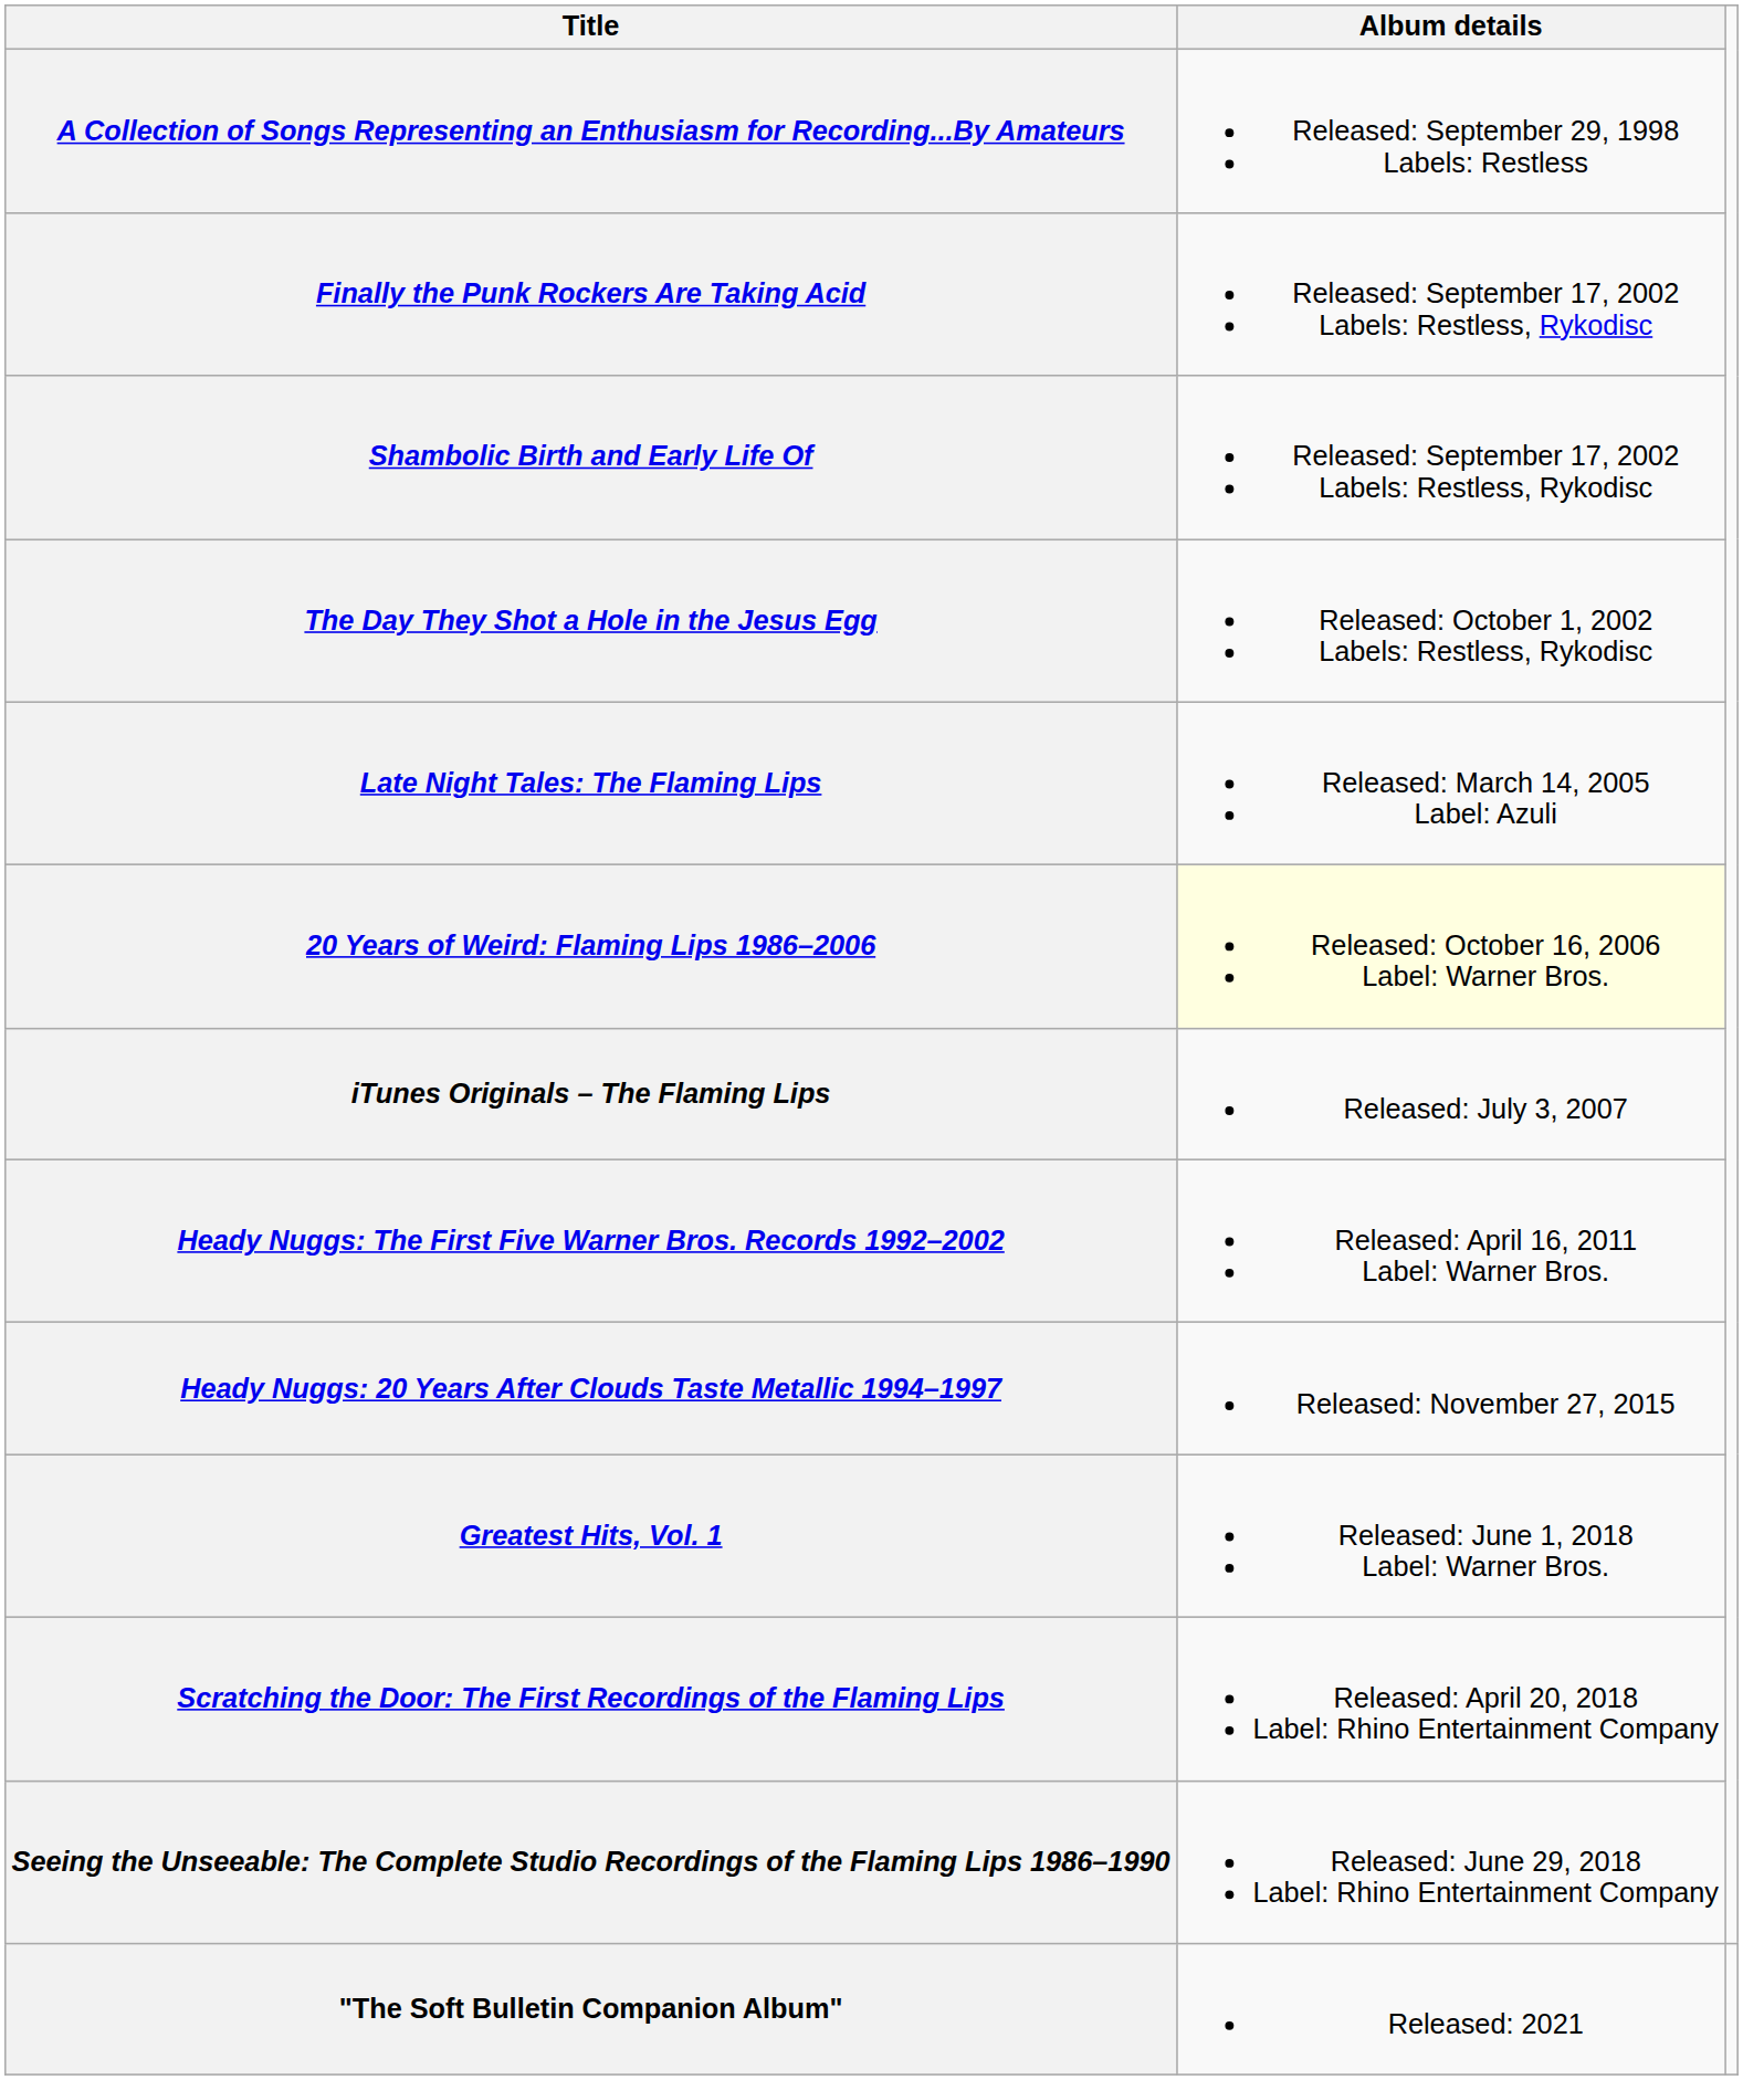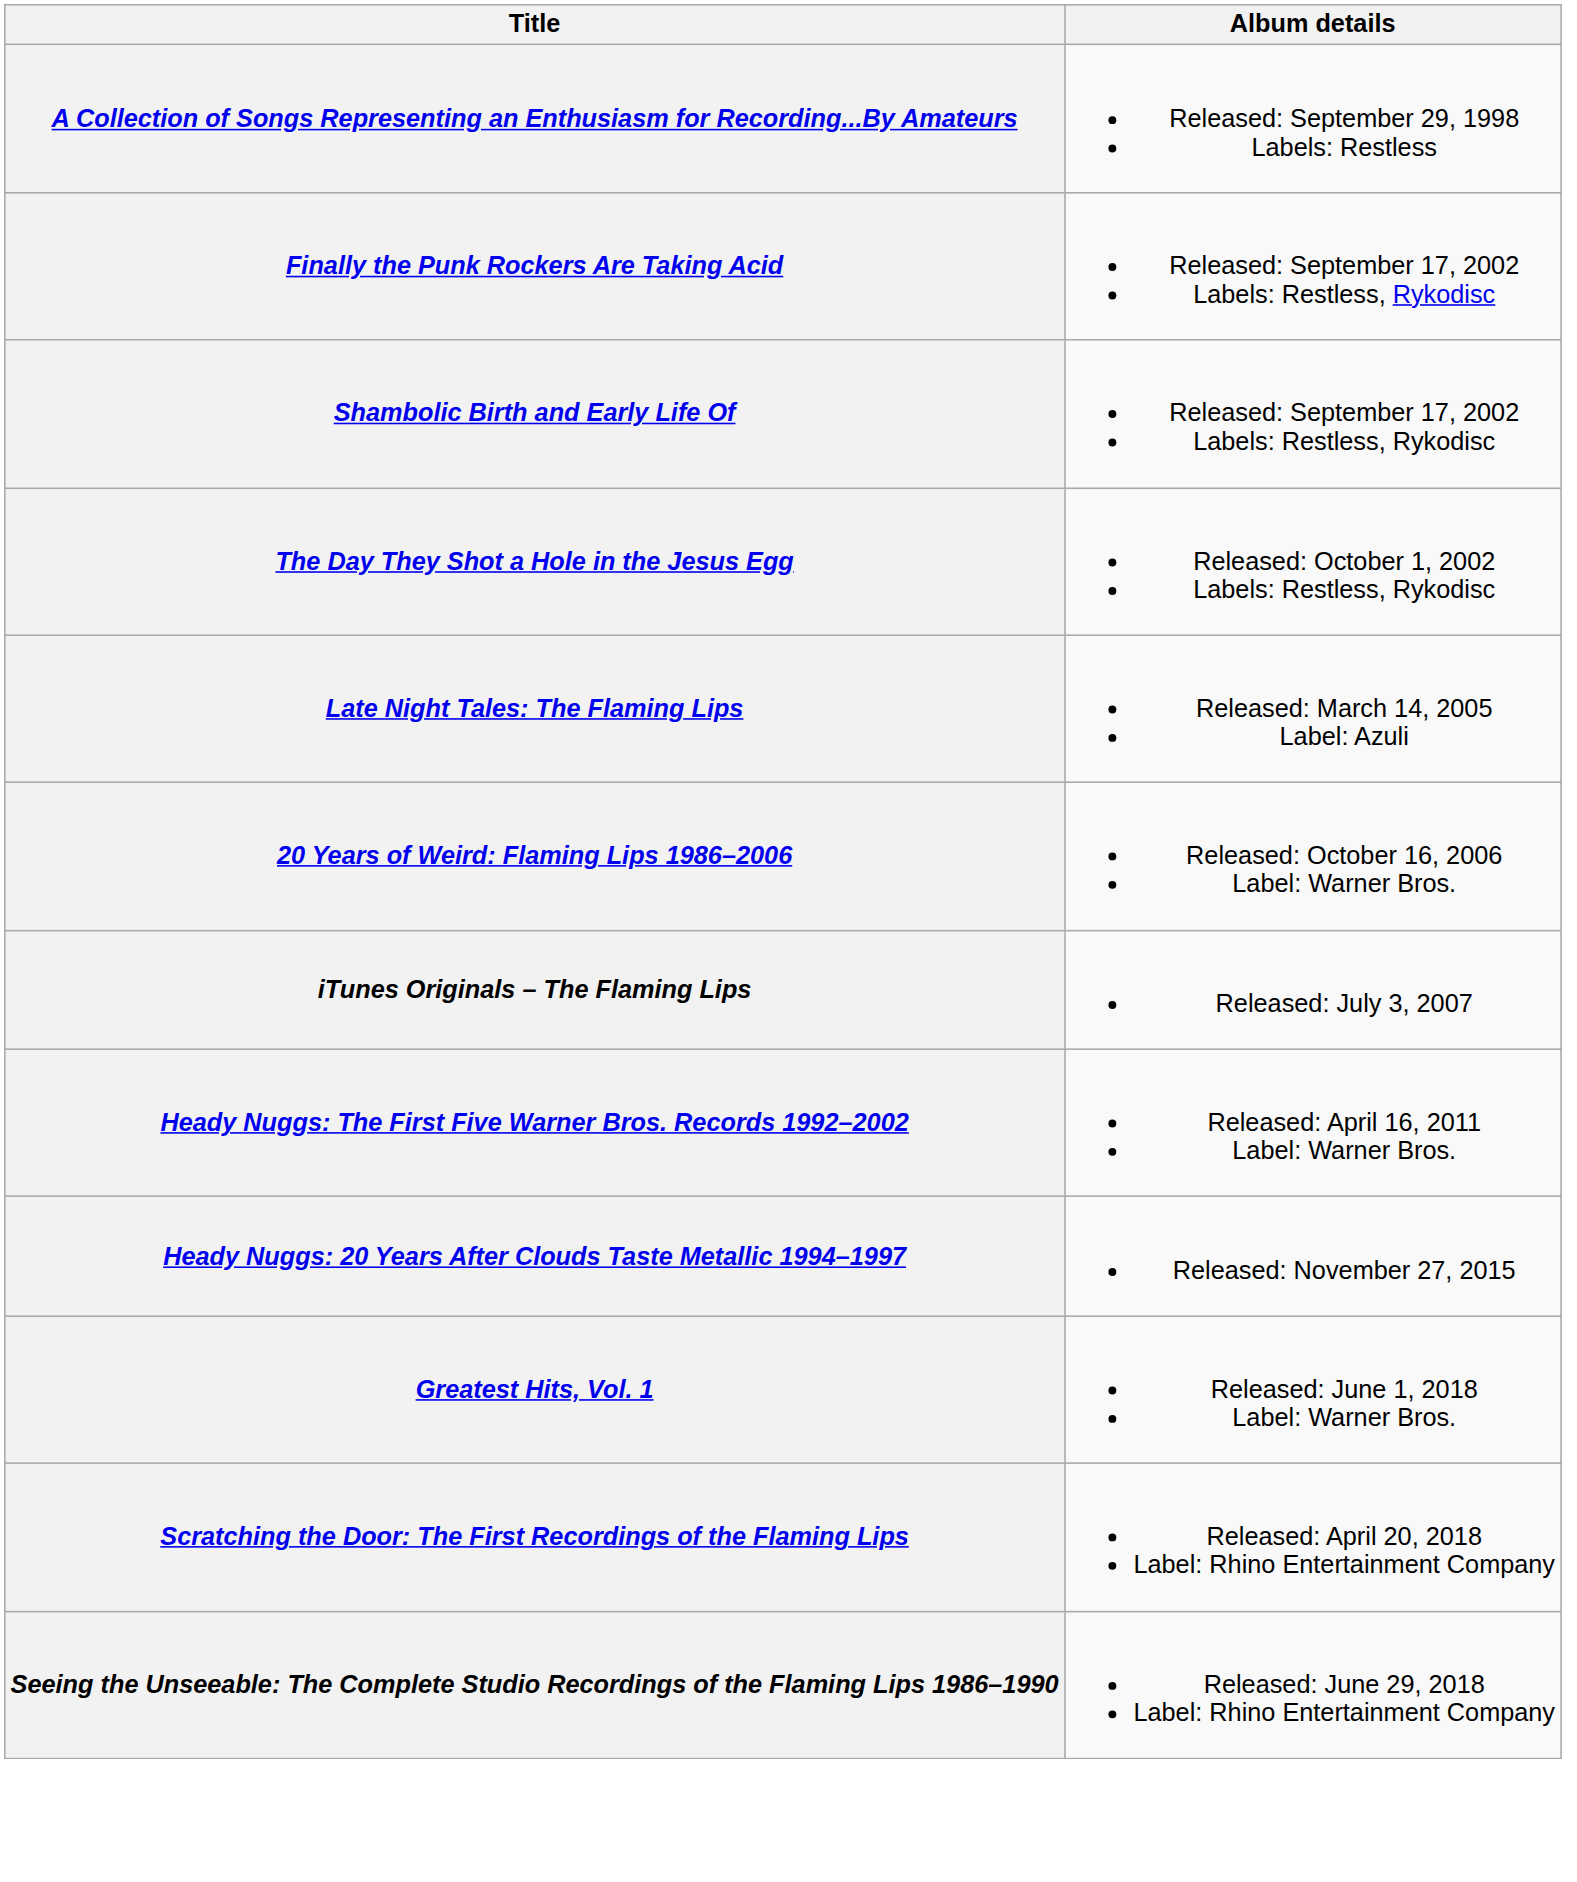 <table class="wikitable plainrowheaders" style="text-align:center;">
 <tr>
 <th scope="col">Title</th>
 <th scope="col">Album details</th>
 </tr>
 <tr>
 <th scope="row"><em><a href='#'>A Collection of Songs Representing an Enthusiasm for Recording...By Amateurs</a></em></th>
 <td><br><ul><li>Released: September 29, 1998</li><li>Labels: Restless</li></ul></td>
 </tr>
 <tr>
 <th scope="row"><em><a href='#'>Finally the Punk Rockers Are Taking Acid</a></em></th>
 <td><br><ul><li>Released: September 17, 2002</li><li>Labels: Restless, <a href='#'>Rykodisc</a></li></ul></td>
 </tr>
 <tr>
 <th scope="row"><em><a href='#'>Shambolic Birth and Early Life Of</a></em></th>
 <td><br><ul><li>Released: September 17, 2002</li><li>Labels: Restless, Rykodisc</li></ul></td>
 </tr>
 <tr>
 <th scope="row"><em><a href='#'>The Day They Shot a Hole in the Jesus Egg</a></em></th>
 <td><br><ul><li>Released: October 1, 2002</li><li>Labels: Restless, Rykodisc</li></ul></td>
 </tr>
 <tr>
 <th scope="row"><em><a href='#'>Late Night Tales: The Flaming Lips</a></em></th>
 <td><br><ul><li>Released: March 14, 2005</li><li>Label: Azuli</li></ul></td>
 </tr>
 <tr>
 <th scope="row"><em><a href='#'>20 Years of Weird: Flaming Lips 1986–2006</a></em></th>
-<td style="background: lightyellow;"><br><ul><li>Released: October 16, 2006</li><li>Label: Warner Bros.</li></ul></td>
+<td><br><ul><li>Released: October 16, 2006</li><li>Label: Warner Bros.</li></ul></td>
 </tr>
 <tr>
 <th scope="row"><em>iTunes Originals – The Flaming Lips</em></th>
 <td><br><ul><li>Released: July 3, 2007</li></ul></td>
 </tr>
 <tr>
 <th scope="row"><em><a href='#'>Heady Nuggs: The First Five Warner Bros. Records 1992–2002</a></em></th>
 <td><br><ul><li>Released: April 16, 2011</li><li>Label: Warner Bros.</li></ul></td>
 </tr>
 <tr>
 <th scope="row"><em><a href='#'>Heady Nuggs: 20 Years After Clouds Taste Metallic 1994–1997</a></em></th>
 <td><br><ul><li>Released: November 27, 2015</li></ul></td>
 </tr>
 <tr>
 <th scope="row"><em><a href='#'>Greatest Hits, Vol. 1</a></em></th>
 <td><br><ul><li>Released: June 1, 2018</li><li>Label: Warner Bros.</li></ul></td>
 </tr>
 <tr>
 <th scope="row"><em><a href='#'>Scratching the Door: The First Recordings of the Flaming Lips</a></em></th>
 <td><br><ul><li>Released: April 20, 2018</li><li>Label: Rhino Entertainment Company</li></ul></td>
 </tr>
 <tr>
 <th scope="row"><em>Seeing the Unseeable: The Complete Studio Recordings of the Flaming Lips 1986–1990</em></th>
 <td><br><ul><li>Released: June 29, 2018</li><li>Label: Rhino Entertainment Company</li></ul></td>
 </tr>
-<tr>
-<th scope="row">"The Soft Bulletin Companion Album"</th>
-<td><br><ul><li>Released: 2021</li></ul></td>
-<td></td>
-</tr>
 </table>
